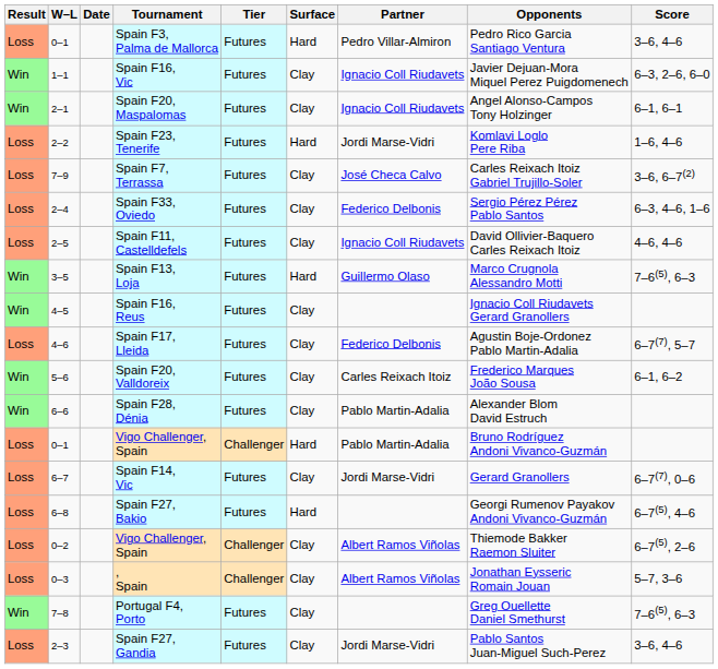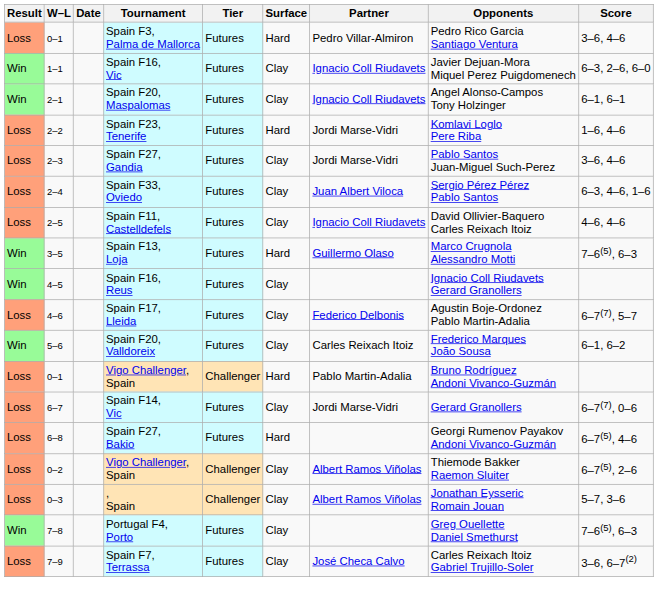 <table class="sortable wikitable">
 <tr>
 <th>Result</th>
 <th class="unsortable">W–L</th>
 <th>Date</th>
 <th>Tournament</th>
 <th>Tier</th>
 <th>Surface</th>
 <th>Partner</th>
 <th>Opponents</th>
 <th class="unsortable">Score</th>
 </tr>
 <tr>
 <td style="background:#ffa07a;">Loss</td>
 <td><small>0–1</small></td>
 <td></td>
 <td style="background:#cffcff;">Spain F3,<br><a href='#'>Palma de Mallorca</a></td>
 <td style="background:#cffcff;">Futures</td>
 <td>Hard</td>
 <td> Pedro Villar-Almiron</td>
 <td> Pedro Rico Garcia <br>  <a href='#'>Santiago Ventura</a></td>
 <td>3–6, 4–6</td>
 </tr>
 <tr>
 <td style="background:#98fb98;">Win</td>
 <td><small>1–1</small></td>
 <td></td>
 <td style="background:#cffcff;">Spain F16,<br><a href='#'>Vic</a></td>
 <td style="background:#cffcff;">Futures</td>
 <td>Clay</td>
 <td> <a href='#'>Ignacio Coll Riudavets</a></td>
 <td> Javier Dejuan-Mora <br>  Miquel Perez Puigdomenech</td>
 <td>6–3, 2–6, 6–0</td>
 </tr>
 <tr>
 <td style="background:#98fb98;">Win</td>
 <td><small>2–1</small></td>
 <td></td>
 <td style="background:#cffcff;">Spain F20,<br><a href='#'>Maspalomas</a></td>
 <td style="background:#cffcff;">Futures</td>
 <td>Clay</td>
 <td> <a href='#'>Ignacio Coll Riudavets</a></td>
 <td> Angel Alonso-Campos <br>  Tony Holzinger</td>
 <td>6–1, 6–1</td>
 </tr>
 <tr>
 <td style="background:#ffa07a;">Loss</td>
 <td><small>2–2</small></td>
 <td></td>
 <td style="background:#cffcff;">Spain F23,<br><a href='#'>Tenerife</a></td>
 <td style="background:#cffcff;">Futures</td>
 <td>Hard</td>
 <td> Jordi Marse-Vidri</td>
 <td> <a href='#'>Komlavi Loglo</a> <br>  <a href='#'>Pere Riba</a></td>
 <td>1–6, 4–6</td>
 </tr>
 <tr>
 <td style="background:#ffa07a;">Loss</td>
-<td><small>7–9</small></td>
+<td><small>2–3</small></td>
 <td></td>
-<td style="background:#cffcff;">Spain F7,<br><a href='#'>Terrassa</a></td>
+<td style="background:#cffcff;">Spain F27,<br><a href='#'>Gandia</a></td>
 <td style="background:#cffcff;">Futures</td>
 <td>Clay</td>
-<td> <a href='#'>José Checa Calvo</a></td>
-<td> Carles Reixach Itoiz <br>  <a href='#'>Gabriel Trujillo-Soler</a></td>
-<td>3–6, 6–7<sup>(2)</sup></td>
+<td> Jordi Marse-Vidri</td>
+<td> <a href='#'>Pablo Santos</a> <br>  Juan-Miguel Such-Perez</td>
+<td>3–6, 4–6</td>
 </tr>
 <tr>
 <td style="background:#ffa07a;">Loss</td>
 <td><small>2–4</small></td>
 <td></td>
 <td style="background:#cffcff;">Spain F33,<br><a href='#'>Oviedo</a></td>
 <td style="background:#cffcff;">Futures</td>
 <td>Clay</td>
-<td> <a href='#'>Federico Delbonis</a></td>
+<td> <a href='#'>Juan Albert Viloca</a></td>
 <td> <a href='#'>Sergio Pérez Pérez</a> <br>  <a href='#'>Pablo Santos</a></td>
 <td>6–3, 4–6, 1–6</td>
 </tr>
 <tr>
 <td style="background:#ffa07a;">Loss</td>
 <td><small>2–5</small></td>
 <td></td>
 <td style="background:#cffcff;">Spain F11,<br><a href='#'>Castelldefels</a></td>
 <td style="background:#cffcff;">Futures</td>
 <td>Clay</td>
 <td> <a href='#'>Ignacio Coll Riudavets</a></td>
 <td> David Ollivier-Baquero <br>  Carles Reixach Itoiz</td>
 <td>4–6, 4–6</td>
 </tr>
 <tr>
 <td style="background:#98fb98;">Win</td>
 <td><small>3–5</small></td>
 <td></td>
 <td style="background:#cffcff;">Spain F13,<br><a href='#'>Loja</a></td>
 <td style="background:#cffcff;">Futures</td>
 <td>Hard</td>
 <td> <a href='#'>Guillermo Olaso</a></td>
 <td> <a href='#'>Marco Crugnola</a> <br>  <a href='#'>Alessandro Motti</a></td>
 <td>7–6<sup>(5)</sup>, 6–3</td>
 </tr>
 <tr>
 <td style="background:#98fb98;">Win</td>
 <td><small>4–5</small></td>
 <td></td>
 <td style="background:#cffcff;">Spain F16,<br><a href='#'>Reus</a></td>
 <td style="background:#cffcff;">Futures</td>
 <td>Clay</td>
 <td></td>
 <td> <a href='#'>Ignacio Coll Riudavets</a> <br>  <a href='#'>Gerard Granollers</a></td>
 <td></td>
 </tr>
 <tr>
 <td style="background:#ffa07a;">Loss</td>
 <td><small>4–6</small></td>
 <td></td>
 <td style="background:#cffcff;">Spain F17,<br><a href='#'>Lleida</a></td>
 <td style="background:#cffcff;">Futures</td>
 <td>Clay</td>
 <td> <a href='#'>Federico Delbonis</a></td>
 <td> Agustin Boje-Ordonez <br>  Pablo Martin-Adalia</td>
 <td>6–7<sup>(7)</sup>, 5–7</td>
 </tr>
 <tr>
 <td style="background:#98fb98;">Win</td>
 <td><small>5–6</small></td>
 <td></td>
 <td style="background:#cffcff;">Spain F20,<br><a href='#'>Valldoreix</a></td>
 <td style="background:#cffcff;">Futures</td>
 <td>Clay</td>
 <td> Carles Reixach Itoiz</td>
 <td> <a href='#'>Frederico Marques</a> <br>  <a href='#'>João Sousa</a></td>
 <td>6–1, 6–2</td>
-</tr>
-<tr>
-<td style="background:#98fb98;">Win</td>
-<td><small>6–6</small></td>
-<td></td>
-<td style="background:#cffcff;">Spain F28,<br><a href='#'>Dénia</a></td>
-<td style="background:#cffcff;">Futures</td>
-<td>Clay</td>
-<td> Pablo Martin-Adalia</td>
-<td> Alexander Blom <br>  David Estruch</td>
-<td></td>
 </tr>
 <tr>
 <td style="background:#ffa07a;">Loss</td>
 <td><small>0–1</small></td>
 <td></td>
 <td style="background:moccasin;"><a href='#'>Vigo Challenger</a>,<br>Spain</td>
 <td style="background:moccasin;">Challenger</td>
 <td>Hard</td>
 <td> Pablo Martin-Adalia</td>
 <td> <a href='#'>Bruno Rodríguez</a> <br>  <a href='#'>Andoni Vivanco-Guzmán</a></td>
 <td></td>
 </tr>
 <tr>
 <td style="background:#ffa07a;">Loss</td>
 <td><small>6–7</small></td>
 <td></td>
 <td style="background:#cffcff;">Spain F14,<br><a href='#'>Vic</a></td>
 <td style="background:#cffcff;">Futures</td>
 <td>Clay</td>
 <td> Jordi Marse-Vidri</td>
 <td> <a href='#'>Gerard Granollers</a> <br> </td>
 <td>6–7<sup>(7)</sup>, 0–6</td>
 </tr>
 <tr>
 <td style="background:#ffa07a;">Loss</td>
 <td><small>6–8</small></td>
 <td></td>
 <td style="background:#cffcff;">Spain F27,<br><a href='#'>Bakio</a></td>
 <td style="background:#cffcff;">Futures</td>
 <td>Hard</td>
 <td></td>
 <td> Georgi Rumenov Payakov <br>  <a href='#'>Andoni Vivanco-Guzmán</a></td>
 <td>6–7<sup>(5)</sup>, 4–6</td>
 </tr>
 <tr>
 <td style="background:#ffa07a;">Loss</td>
 <td><small>0–2</small></td>
 <td></td>
 <td style="background:moccasin;"><a href='#'>Vigo Challenger</a>,<br>Spain</td>
 <td style="background:moccasin;">Challenger</td>
 <td>Clay</td>
 <td> <a href='#'>Albert Ramos Viñolas</a></td>
 <td> Thiemode Bakker <br>  <a href='#'>Raemon Sluiter</a></td>
 <td>6–7<sup>(5)</sup>, 2–6</td>
 </tr>
 <tr>
 <td style="background:#ffa07a;">Loss</td>
 <td><small>0–3</small></td>
 <td></td>
 <td style="background:moccasin;">,<br>Spain</td>
 <td style="background:moccasin;">Challenger</td>
 <td>Clay</td>
 <td> <a href='#'>Albert Ramos Viñolas</a></td>
 <td> <a href='#'>Jonathan Eysseric</a> <br>  <a href='#'>Romain Jouan</a></td>
 <td>5–7, 3–6</td>
 </tr>
 <tr>
 <td style="background:#98fb98;">Win</td>
 <td><small>7–8</small></td>
 <td></td>
 <td style="background:#cffcff;">Portugal F4,<br><a href='#'>Porto</a></td>
 <td style="background:#cffcff;">Futures</td>
 <td>Clay</td>
 <td></td>
 <td> <a href='#'>Greg Ouellette</a> <br>  <a href='#'>Daniel Smethurst</a></td>
 <td>7–6<sup>(5)</sup>, 6–3</td>
 </tr>
 <tr>
 <td style="background:#ffa07a;">Loss</td>
-<td><small>2–3</small></td>
+<td><small>7–9</small></td>
 <td></td>
-<td style="background:#cffcff;">Spain F27,<br><a href='#'>Gandia</a></td>
+<td style="background:#cffcff;">Spain F7,<br><a href='#'>Terrassa</a></td>
 <td style="background:#cffcff;">Futures</td>
 <td>Clay</td>
-<td> Jordi Marse-Vidri</td>
-<td> <a href='#'>Pablo Santos</a> <br>  Juan-Miguel Such-Perez</td>
-<td>3–6, 4–6</td>
+<td> <a href='#'>José Checa Calvo</a></td>
+<td> Carles Reixach Itoiz <br>  <a href='#'>Gabriel Trujillo-Soler</a></td>
+<td>3–6, 6–7<sup>(2)</sup></td>
 </tr>
 </table>
